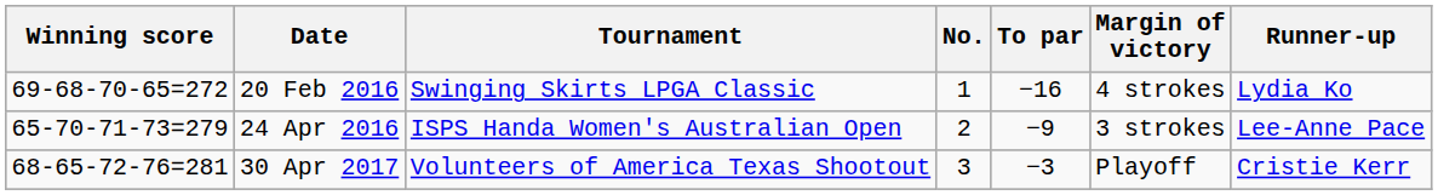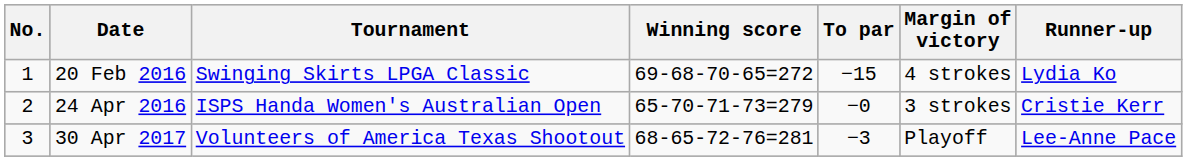 <table class="wikitable" style="font-size:95%;">
 <tr>
-<th>Winning score</th>
+<th>No.</th>
 <th>Date</th>
 <th>Tournament</th>
-<th>No.</th>
+<th>Winning score</th>
 <th>To par</th>
 <th>Margin of<br>victory</th>
 <th>Runner-up</th>
 </tr>
 <tr>
-<td align=right>69-68-70-65=272</td>
+<td align=center>1</td>
 <td align=right>20 Feb <a href='#'>2016</a></td>
 <td><a href='#'>Swinging Skirts LPGA Classic</a></td>
-<td align=center>1</td>
-<td align=center>−16</td>
+<td align=right>69-68-70-65=272</td>
+<td align=center>−15</td>
 <td>4 strokes</td>
 <td> <a href='#'>Lydia Ko</a></td>
 </tr>
 <tr>
-<td align=right>65-70-71-73=279</td>
+<td align=center>2</td>
 <td align=right>24 Apr <a href='#'>2016</a></td>
 <td><a href='#'>ISPS Handa Women's Australian Open</a></td>
-<td align=center>2</td>
-<td align=center>−9</td>
+<td align=right>65-70-71-73=279</td>
+<td align=center>−0</td>
 <td>3 strokes</td>
+<td> <a href='#'>Cristie Kerr</a></td>
+</tr>
+<tr>
+<td align=center>3</td>
+<td align=right>30 Apr <a href='#'>2017</a></td>
+<td><a href='#'>Volunteers of America Texas Shootout</a></td>
+<td align=right>68-65-72-76=281</td>
+<td align=center>−3</td>
+<td>Playoff</td>
 <td> <a href='#'>Lee-Anne Pace</a></td>
 </tr>
-<tr>
-<td align=right>68-65-72-76=281</td>
-<td align=right>30 Apr <a href='#'>2017</a></td>
-<td><a href='#'>Volunteers of America Texas Shootout</a></td>
-<td align=center>3</td>
-<td align=center>−3</td>
-<td>Playoff</td>
-<td> <a href='#'>Cristie Kerr</a></td>
-</tr>
 </table>
